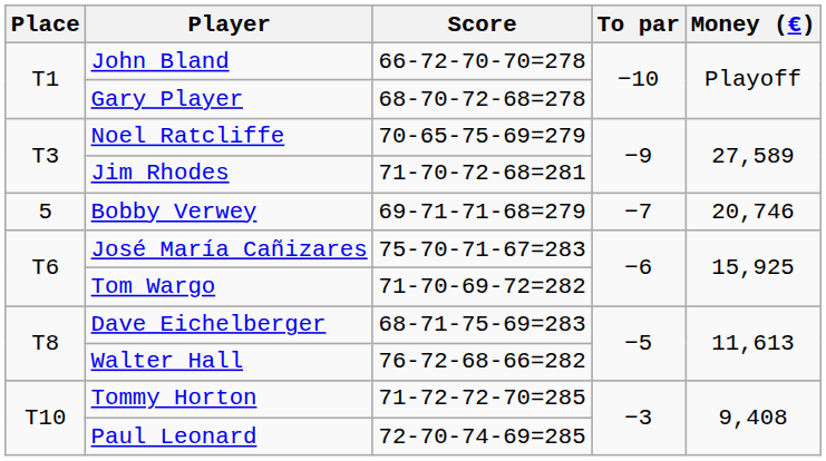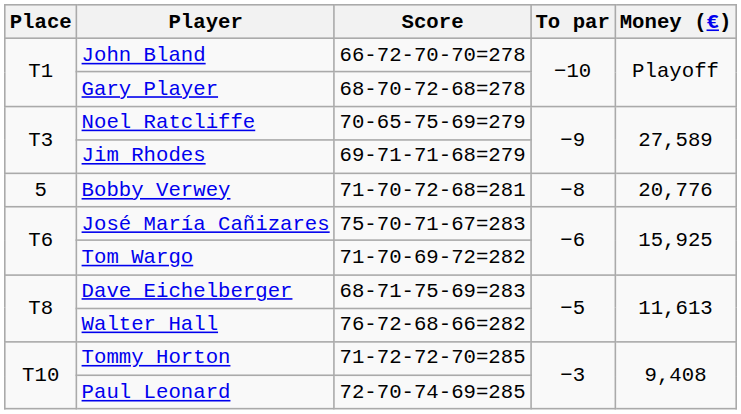 <table class="wikitable">
 <tr>
 <th>Place</th>
 <th>Player</th>
 <th>Score</th>
 <th>To par</th>
 <th>Money (<a href='#'>€</a>)</th>
 </tr>
 <tr>
 <td rowspan="2" align=center>T1</td>
 <td> <a href='#'>John Bland</a></td>
 <td>66-72-70-70=278</td>
 <td rowspan="2" align=center>−10</td>
 <td rowspan="2" align=center>Playoff</td>
 </tr>
 <tr>
 <td> <a href='#'>Gary Player</a></td>
 <td>68-70-72-68=278</td>
 </tr>
 <tr>
 <td rowspan="2" style="text-align:center;">T3</td>
 <td> <a href='#'>Noel Ratcliffe</a></td>
 <td>70-65-75-69=279</td>
 <td rowspan="2" style="text-align:center;">−9</td>
 <td rowspan="2" style="text-align:center;">27,589</td>
 </tr>
 <tr>
 <td> <a href='#'>Jim Rhodes</a></td>
-<td>71-70-72-68=281</td>
+<td>69-71-71-68=279</td>
 </tr>
 <tr>
 <td style="text-align:center;">5</td>
 <td> <a href='#'>Bobby Verwey</a></td>
-<td>69-71-71-68=279</td>
-<td align=center>−7</td>
-<td align=center>20,746</td>
+<td>71-70-72-68=281</td>
+<td align=center>−8</td>
+<td align=center>20,776</td>
 </tr>
 <tr>
 <td rowspan="2" align=center>T6</td>
 <td> <a href='#'>José María Cañizares</a></td>
 <td>75-70-71-67=283</td>
 <td rowspan="2" align=center>−6</td>
 <td rowspan="2" align=center>15,925</td>
 </tr>
 <tr>
 <td> <a href='#'>Tom Wargo</a></td>
 <td>71-70-69-72=282</td>
 </tr>
 <tr>
 <td rowspan="2" align=center>T8</td>
 <td> <a href='#'>Dave Eichelberger</a></td>
 <td>68-71-75-69=283</td>
 <td rowspan="2" align=center>−5</td>
 <td rowspan="2" align=center>11,613</td>
 </tr>
 <tr>
 <td> <a href='#'>Walter Hall</a></td>
 <td>76-72-68-66=282</td>
 </tr>
 <tr>
 <td rowspan="2" align=center>T10</td>
 <td> <a href='#'>Tommy Horton</a></td>
 <td>71-72-72-70=285</td>
 <td rowspan="2" align=center>−3</td>
 <td rowspan="2" align=center>9,408</td>
 </tr>
 <tr>
 <td> <a href='#'>Paul Leonard</a></td>
 <td>72-70-74-69=285</td>
 </tr>
 </table>
